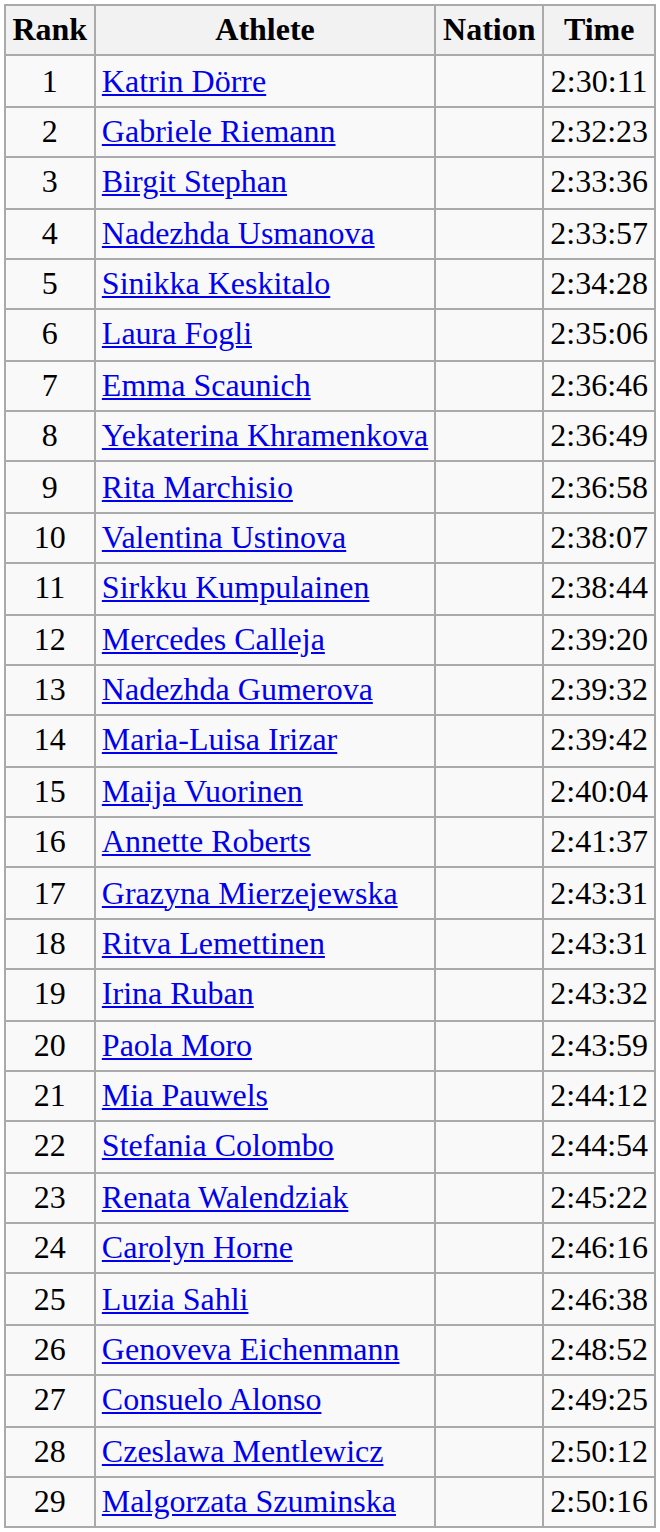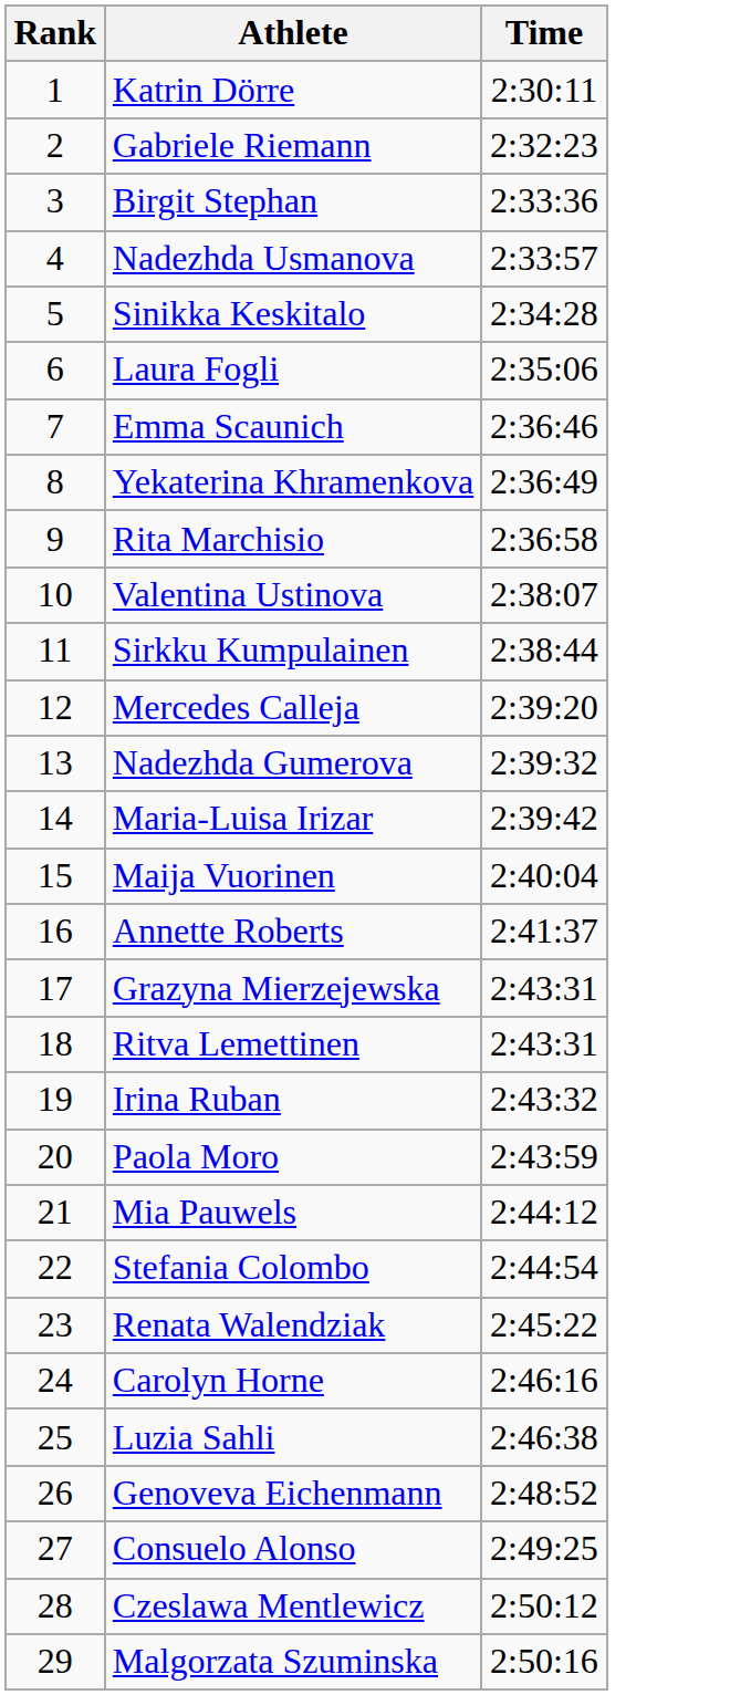 <table class="wikitable sortable" style="text-align:center;">
 <tr>
 <th>Rank</th>
 <th>Athlete</th>
-<th>Nation</th>
 <th>Time</th>
 </tr>
 <tr>
 <td>1</td>
 <td align=left><a href='#'>Katrin Dörre</a></td>
-<td align=left></td>
 <td>2:30:11</td>
 </tr>
 <tr>
 <td>2</td>
 <td align=left><a href='#'>Gabriele Riemann</a></td>
-<td align=left></td>
 <td>2:32:23</td>
 </tr>
 <tr>
 <td>3</td>
 <td align=left><a href='#'>Birgit Stephan</a></td>
-<td align=left></td>
 <td>2:33:36</td>
 </tr>
 <tr>
 <td>4</td>
 <td align=left><a href='#'>Nadezhda Usmanova</a></td>
-<td align=left></td>
 <td>2:33:57</td>
 </tr>
 <tr>
 <td>5</td>
 <td align=left><a href='#'>Sinikka Keskitalo</a></td>
-<td align=left></td>
 <td>2:34:28</td>
 </tr>
 <tr>
 <td>6</td>
 <td align=left><a href='#'>Laura Fogli</a></td>
-<td align=left></td>
 <td>2:35:06</td>
 </tr>
 <tr>
 <td>7</td>
 <td align=left><a href='#'>Emma Scaunich</a></td>
-<td align=left></td>
 <td>2:36:46</td>
 </tr>
 <tr>
 <td>8</td>
 <td align=left><a href='#'>Yekaterina Khramenkova</a></td>
-<td align=left></td>
 <td>2:36:49</td>
 </tr>
 <tr>
 <td>9</td>
 <td align=left><a href='#'>Rita Marchisio</a></td>
-<td align=left></td>
 <td>2:36:58</td>
 </tr>
 <tr>
 <td>10</td>
 <td align=left><a href='#'>Valentina Ustinova</a></td>
-<td align=left></td>
 <td>2:38:07</td>
 </tr>
 <tr>
 <td>11</td>
 <td align=left><a href='#'>Sirkku Kumpulainen</a></td>
-<td align=left></td>
 <td>2:38:44</td>
 </tr>
 <tr>
 <td>12</td>
 <td align=left><a href='#'>Mercedes Calleja</a></td>
-<td align=left></td>
 <td>2:39:20</td>
 </tr>
 <tr>
 <td>13</td>
 <td align=left><a href='#'>Nadezhda Gumerova</a></td>
-<td align=left></td>
 <td>2:39:32</td>
 </tr>
 <tr>
 <td>14</td>
 <td align=left><a href='#'>Maria-Luisa Irizar</a></td>
-<td align=left></td>
 <td>2:39:42</td>
 </tr>
 <tr>
 <td>15</td>
 <td align=left><a href='#'>Maija Vuorinen</a></td>
-<td align=left></td>
 <td>2:40:04</td>
 </tr>
 <tr>
 <td>16</td>
 <td align=left><a href='#'>Annette Roberts</a></td>
-<td align=left></td>
 <td>2:41:37</td>
 </tr>
 <tr>
 <td>17</td>
 <td align=left><a href='#'>Grazyna Mierzejewska</a></td>
-<td align=left></td>
 <td>2:43:31</td>
 </tr>
 <tr>
 <td>18</td>
 <td align=left><a href='#'>Ritva Lemettinen</a></td>
-<td align=left></td>
 <td>2:43:31</td>
 </tr>
 <tr>
 <td>19</td>
 <td align=left><a href='#'>Irina Ruban</a></td>
-<td align=left></td>
 <td>2:43:32</td>
 </tr>
 <tr>
 <td>20</td>
 <td align=left><a href='#'>Paola Moro</a></td>
-<td align=left></td>
 <td>2:43:59</td>
 </tr>
 <tr>
 <td>21</td>
 <td align=left><a href='#'>Mia Pauwels</a></td>
-<td align=left></td>
 <td>2:44:12</td>
 </tr>
 <tr>
 <td>22</td>
 <td align=left><a href='#'>Stefania Colombo</a></td>
-<td align=left></td>
 <td>2:44:54</td>
 </tr>
 <tr>
 <td>23</td>
 <td align=left><a href='#'>Renata Walendziak</a></td>
-<td align=left></td>
 <td>2:45:22</td>
 </tr>
 <tr>
 <td>24</td>
 <td align=left><a href='#'>Carolyn Horne</a></td>
-<td align=left></td>
 <td>2:46:16</td>
 </tr>
 <tr>
 <td>25</td>
 <td align=left><a href='#'>Luzia Sahli</a></td>
-<td align=left></td>
 <td>2:46:38</td>
 </tr>
 <tr>
 <td>26</td>
 <td align=left><a href='#'>Genoveva Eichenmann</a></td>
-<td align=left></td>
 <td>2:48:52</td>
 </tr>
 <tr>
 <td>27</td>
 <td align=left><a href='#'>Consuelo Alonso</a></td>
-<td align=left></td>
 <td>2:49:25</td>
 </tr>
 <tr>
 <td>28</td>
 <td align=left><a href='#'>Czeslawa Mentlewicz</a></td>
-<td align=left></td>
 <td>2:50:12</td>
 </tr>
 <tr>
 <td>29</td>
 <td align=left><a href='#'>Malgorzata Szuminska</a></td>
-<td align=left></td>
 <td>2:50:16</td>
 </tr>
 </table>
